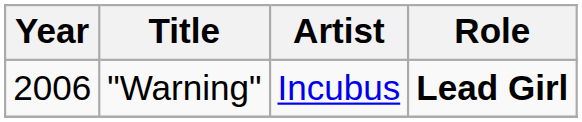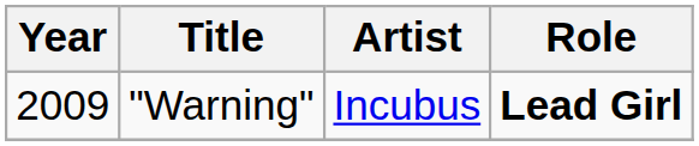 <table class="wikitable">
 <tr>
 <th>Year</th>
 <th>Title</th>
 <th>Artist</th>
 <th>Role</th>
 </tr>
 <tr>
-<td>2006</td>
+<td>2009</td>
 <td>"Warning"</td>
 <td><a href='#'>Incubus</a></td>
 <td><strong>Lead Girl</strong></td>
 </tr>
 <tr>
 </tr>
 </table>
